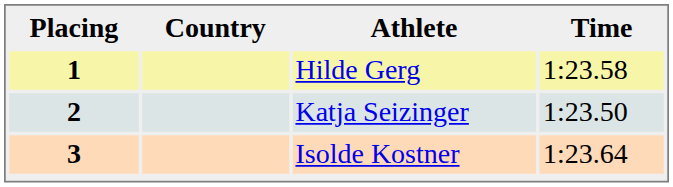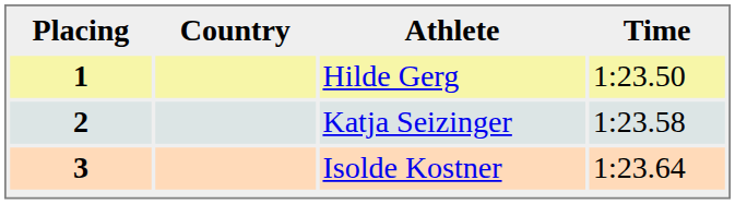 <table style="border-style:solid;border-width:1px;border-color:#808080;background-color:#EFEFEF" cellspacing="2" cellpadding="2" width="380px">
 <tr bgcolor="#EFEFEF">
 <th>Placing</th>
 <th>Country</th>
 <th>Athlete</th>
 <th>Time</th>
 </tr>
 <tr align="center" valign="top" bgcolor="#F7F6A8">
 <th>1</th>
 <td></td>
 <td align="left"><a href='#'>Hilde Gerg</a></td>
-<td align="left">1:23.58</td>
+<td align="left">1:23.50</td>
 </tr>
 <tr align="center" valign="top" bgcolor="#DCE5E5">
 <th>2</th>
 <td></td>
 <td align="left"><a href='#'>Katja Seizinger</a></td>
-<td align="left">1:23.50</td>
+<td align="left">1:23.58</td>
 </tr>
 <tr align="center" valign="top" bgcolor="#FFDAB9">
 <th>3</th>
 <td></td>
 <td align="left"><a href='#'>Isolde Kostner</a></td>
 <td align="left">1:23.64</td>
 </tr>
 <tr align="center" valign="top" bgcolor="#FFFFFF">
 </tr>
 </table>
